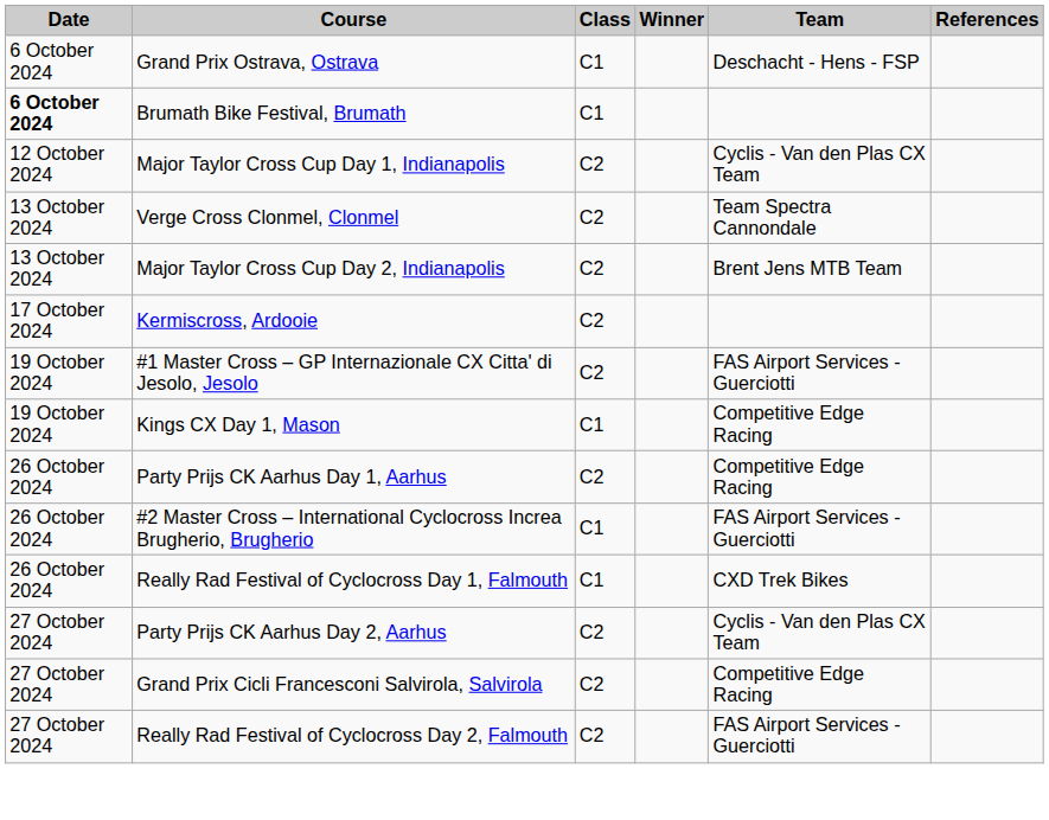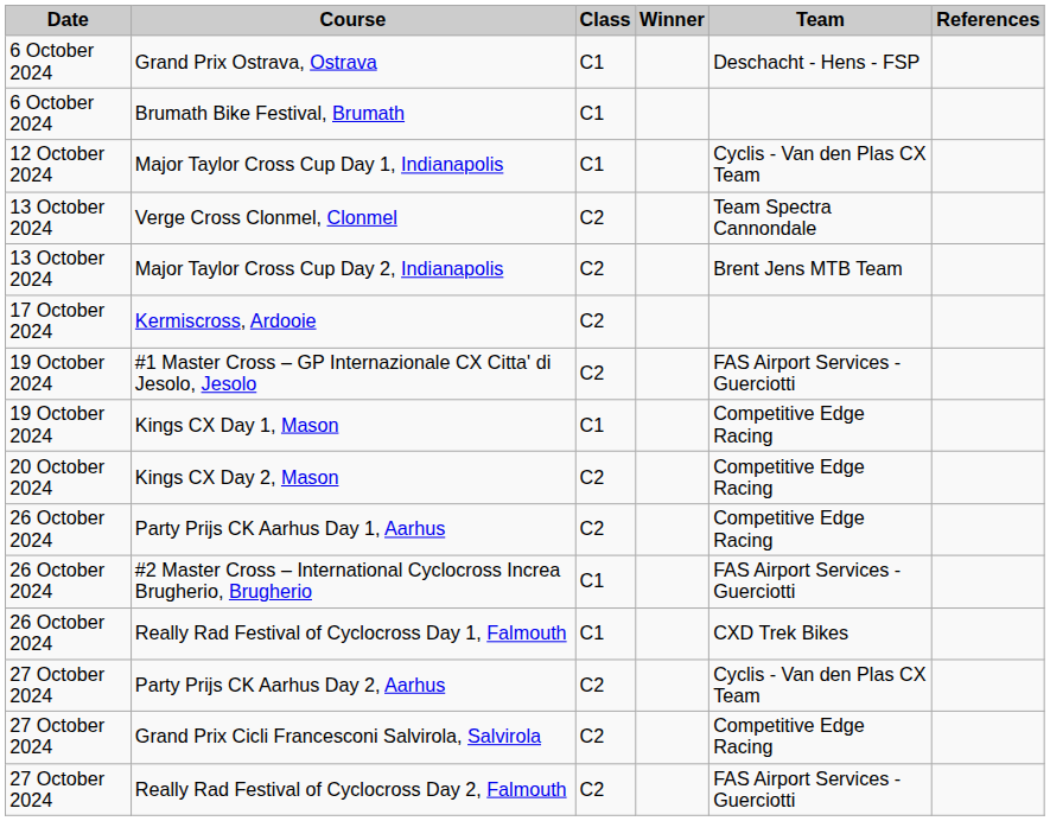 <table class="wikitable sortable alternance ">
 <tr>
 <th scope="col" style="background-color:#CCCCCC;">Date</th>
 <th scope="col" style="background-color:#CCCCCC;">Course</th>
 <th scope="col" style="background-color:#CCCCCC;">Class</th>
 <th scope="col" style="background-color:#CCCCCC;">Winner</th>
 <th scope="col" style="background-color:#CCCCCC;">Team</th>
 <th scope="col" style="background-color:#CCCCCC;">References</th>
 </tr>
 <tr>
 <td>6 October 2024</td>
 <td> Grand Prix Ostrava, <a href='#'>Ostrava</a></td>
 <td>C1</td>
 <td></td>
 <td>Deschacht - Hens - FSP</td>
 <td></td>
 </tr>
 <tr>
-<td><strong>6 October 2024</strong></td>
+<td>6 October 2024</td>
 <td> Brumath Bike Festival, <a href='#'>Brumath</a></td>
 <td>C1</td>
 <td></td>
 <td></td>
 <td></td>
 </tr>
 <tr>
 <td>12 October 2024</td>
 <td> Major Taylor Cross Cup Day 1, <a href='#'>Indianapolis</a></td>
-<td>C2</td>
+<td>C1</td>
 <td></td>
 <td>Cyclis - Van den Plas CX Team</td>
 <td></td>
 </tr>
 <tr>
 <td>13 October 2024</td>
 <td> Verge Cross Clonmel, <a href='#'>Clonmel</a></td>
 <td>C2</td>
 <td></td>
 <td>Team Spectra Cannondale</td>
 <td></td>
 </tr>
 <tr>
 <td>13 October 2024</td>
 <td> Major Taylor Cross Cup Day 2, <a href='#'>Indianapolis</a></td>
 <td>C2</td>
 <td></td>
 <td>Brent Jens MTB Team</td>
 <td></td>
 </tr>
 <tr>
 <td>17 October 2024</td>
 <td> <a href='#'>Kermiscross</a>, <a href='#'>Ardooie</a></td>
 <td>C2</td>
 <td></td>
 <td></td>
 <td></td>
 </tr>
 <tr>
 <td>19 October 2024</td>
 <td> #1 Master Cross – GP Internazionale CX Citta' di Jesolo, <a href='#'>Jesolo</a></td>
 <td>C2</td>
 <td></td>
 <td>FAS Airport Services - Guerciotti</td>
 <td></td>
 </tr>
 <tr>
 <td>19 October 2024</td>
 <td> Kings CX Day 1, <a href='#'>Mason</a></td>
 <td>C1</td>
+<td></td>
+<td>Competitive Edge Racing</td>
+<td></td>
+</tr>
+<tr>
+<td>20 October 2024</td>
+<td> Kings CX Day 2, <a href='#'>Mason</a></td>
+<td>C2</td>
 <td></td>
 <td>Competitive Edge Racing</td>
 <td></td>
 </tr>
 <tr>
 <td>26 October 2024</td>
 <td> Party Prijs CK Aarhus Day 1, <a href='#'>Aarhus</a></td>
 <td>C2</td>
 <td></td>
 <td>Competitive Edge Racing</td>
 <td></td>
 </tr>
 <tr>
 <td>26 October 2024</td>
 <td> #2 Master Cross – International Cyclocross Increa Brugherio, <a href='#'>Brugherio</a></td>
 <td>C1</td>
 <td></td>
 <td>FAS Airport Services - Guerciotti</td>
 <td></td>
 </tr>
 <tr>
 <td>26 October 2024</td>
 <td> Really Rad Festival of Cyclocross Day 1, <a href='#'>Falmouth</a></td>
 <td>C1</td>
 <td></td>
 <td>CXD Trek Bikes</td>
 <td></td>
 </tr>
 <tr>
 <td>27 October 2024</td>
 <td> Party Prijs CK Aarhus Day 2, <a href='#'>Aarhus</a></td>
 <td>C2</td>
 <td></td>
 <td>Cyclis - Van den Plas CX Team</td>
 <td></td>
 </tr>
 <tr>
 <td>27 October 2024</td>
 <td> Grand Prix Cicli Francesconi Salvirola, <a href='#'>Salvirola</a></td>
 <td>C2</td>
 <td></td>
 <td>Competitive Edge Racing</td>
 <td></td>
 </tr>
 <tr>
 <td>27 October 2024</td>
 <td> Really Rad Festival of Cyclocross Day 2, <a href='#'>Falmouth</a></td>
 <td>C2</td>
 <td></td>
 <td>FAS Airport Services - Guerciotti</td>
 <td></td>
 </tr>
 </table>
